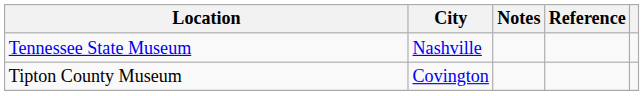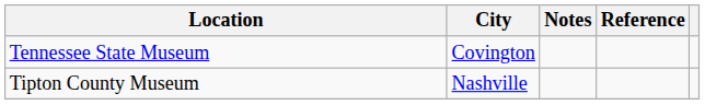 <table class="wikitable">
 <tr>
 <th Width="350">Location</th>
 <th>City</th>
 <th>Notes</th>
 <th>Reference</th>
 <th></th>
 </tr>
 <tr>
 <td><a href='#'>Tennessee State Museum</a></td>
-<td><a href='#'>Nashville</a></td>
+<td><a href='#'>Covington</a></td>
 <td></td>
 <td></td>
 <td></td>
 </tr>
 <tr>
 <td>Tipton County Museum</td>
-<td><a href='#'>Covington</a></td>
+<td><a href='#'>Nashville</a></td>
 <td></td>
 <td></td>
 <td></td>
 </tr>
 <tr>
 </tr>
 </table>
